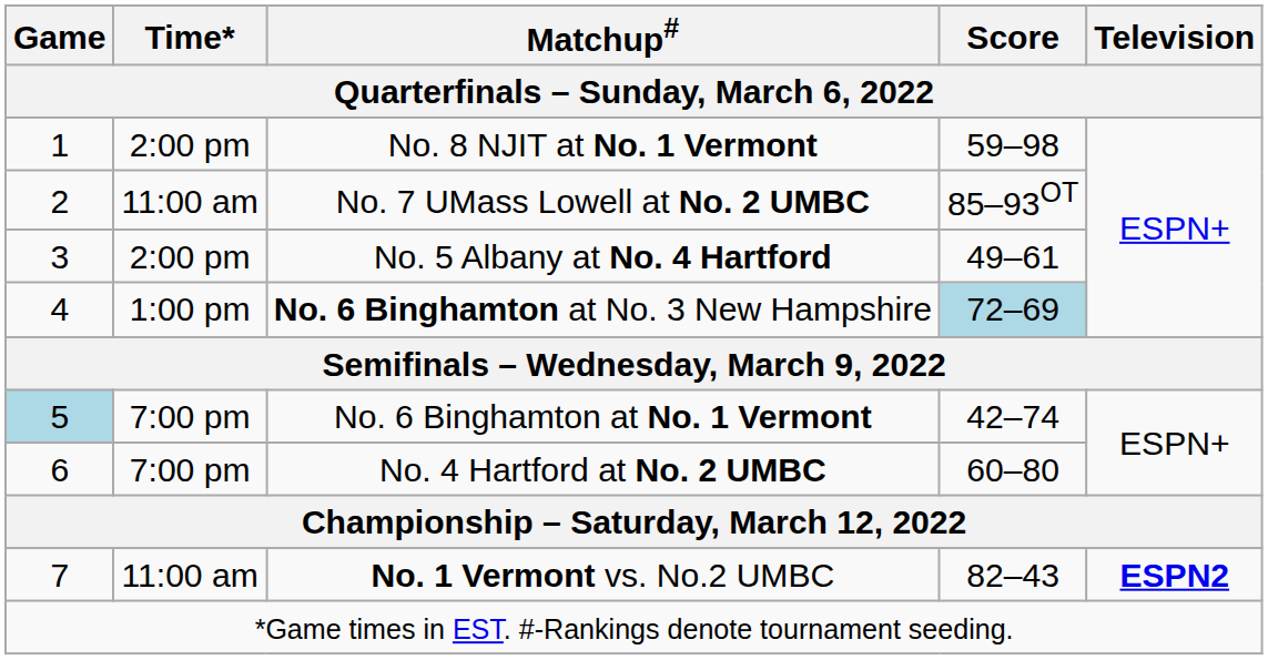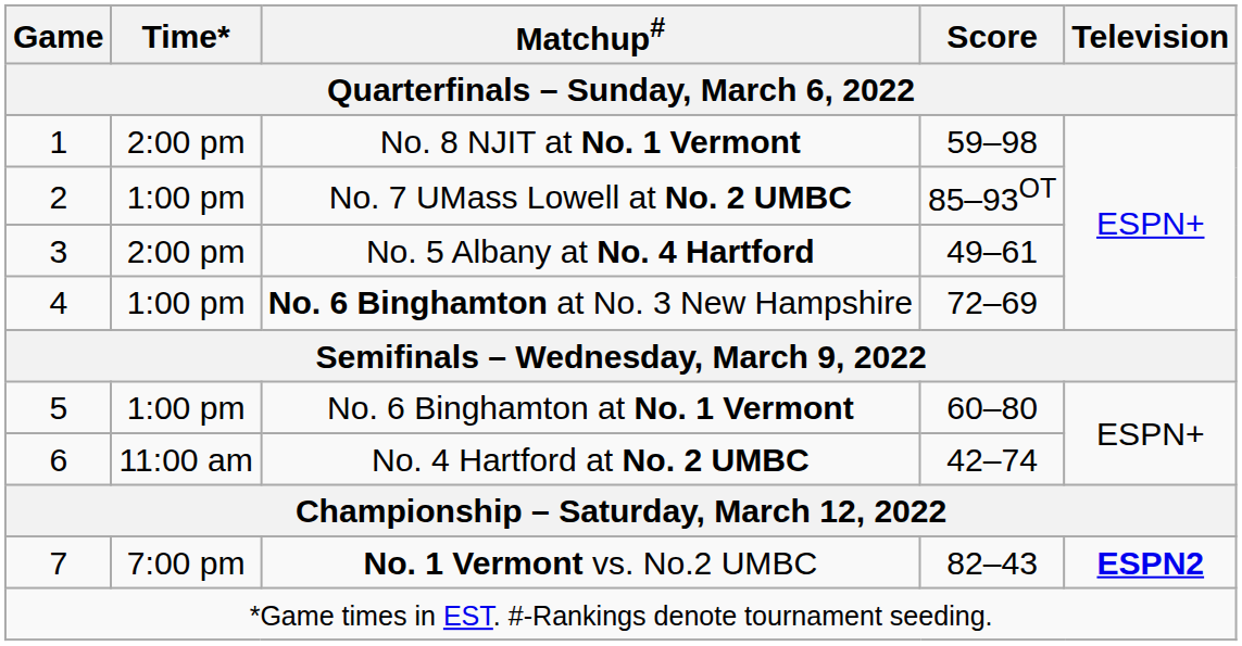 <table class="wikitable" style="font-size: 95%;text-align:center">
 <tr>
 <th>Game</th>
 <th>Time*</th>
 <th>Matchup<sup>#</sup></th>
 <th>Score</th>
 <th>Television</th>
 </tr>
 <tr>
 <th colspan="6">Quarterfinals – Sunday, March 6, 2022</th>
 </tr>
 <tr>
 <td>1</td>
 <td>2:00 pm</td>
 <td>No. 8 NJIT at <strong>No. 1 Vermont</strong></td>
 <td>59–98</td>
 <td rowspan="4"><a href='#'>ESPN+</a></td>
 </tr>
 <tr>
 <td>2</td>
-<td>11:00 am</td>
+<td>1:00 pm</td>
 <td>No. 7 UMass Lowell at <strong>No. 2 UMBC</strong></td>
 <td>85–93<sup>OT</sup></td>
 </tr>
 <tr>
 <td>3</td>
 <td>2:00 pm</td>
 <td>No. 5 Albany at <strong>No. 4 Hartford</strong></td>
 <td>49–61</td>
 </tr>
 <tr>
 <td>4</td>
 <td>1:00 pm</td>
 <td><strong>No. 6 Binghamton</strong> at No. 3 New Hampshire</td>
-<td style="background: lightblue;">72–69</td>
+<td>72–69</td>
 </tr>
 <tr>
 <th colspan="6">Semifinals – Wednesday, March 9, 2022</th>
 </tr>
 <tr>
-<td style="background: lightblue;">5</td>
-<td>7:00 pm</td>
+<td>5</td>
+<td>1:00 pm</td>
 <td>No. 6 Binghamton at <strong>No. 1 Vermont</strong></td>
-<td>42–74</td>
+<td>60–80</td>
 <td rowspan="2">ESPN+</td>
 </tr>
 <tr>
 <td>6</td>
-<td>7:00 pm</td>
+<td>11:00 am</td>
 <td>No. 4 Hartford at <strong>No. 2 UMBC</strong></td>
-<td>60–80</td>
+<td>42–74</td>
 </tr>
 <tr>
 <th colspan="6">Championship – Saturday, March 12, 2022</th>
 </tr>
 <tr>
 <td>7</td>
-<td>11:00 am</td>
+<td>7:00 pm</td>
 <td><strong>No. 1 Vermont</strong> vs. No.2  UMBC</td>
 <td>82–43</td>
 <td rowspan="1"><strong><a href='#'>ESPN2</a></strong></td>
 </tr>
 <tr>
 <td colspan="6"><small>*Game times in <a href='#'>EST</a>. #-Rankings denote tournament seeding.</small></td>
 </tr>
 </table>
